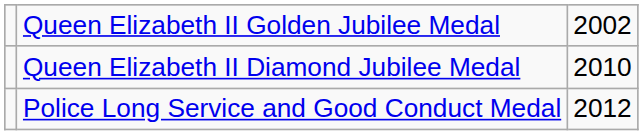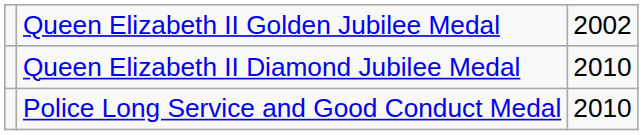 <table class="wikitable">
 <tr>
 <td></td>
 <td><a href='#'>Queen Elizabeth II Golden Jubilee Medal</a></td>
 <td>2002</td>
 </tr>
 <tr>
 <td></td>
 <td><a href='#'>Queen Elizabeth II Diamond Jubilee Medal</a></td>
 <td>2010</td>
 </tr>
 <tr>
 <td></td>
 <td><a href='#'>Police Long Service and Good Conduct Medal</a></td>
-<td>2012</td>
+<td>2010</td>
 </tr>
 </table>
